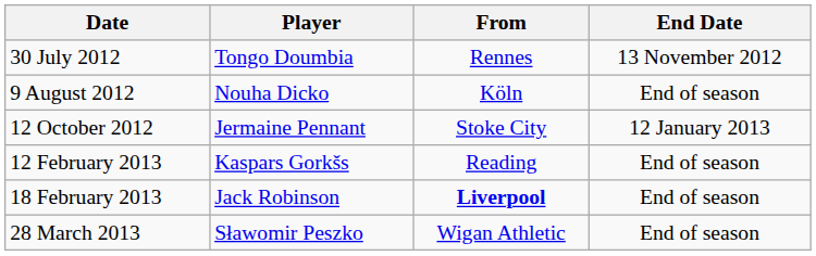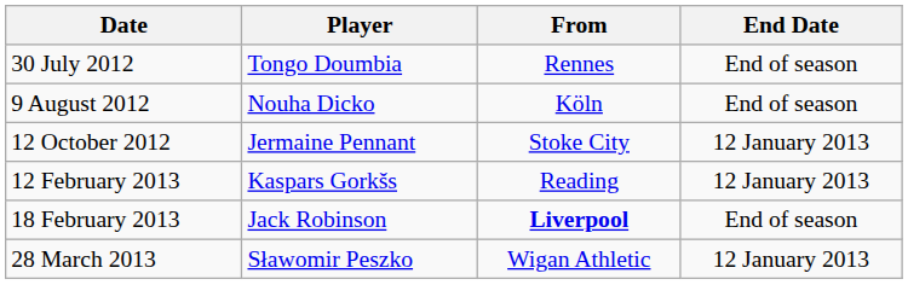 <table class="wikitable" style="text-align:center; font-size:95%;width:65%; text-align:left">
 <tr>
 <th><strong>Date</strong></th>
 <th><strong>Player</strong></th>
 <th><strong>From</strong></th>
 <th><strong>End Date</strong></th>
 </tr>
 <tr>
 <td>30 July 2012</td>
 <td> <a href='#'>Tongo Doumbia</a></td>
 <td style="text-align:center;"> <a href='#'>Rennes</a></td>
-<td style="text-align:center;">13 November 2012</td>
+<td style="text-align:center;">End of season</td>
 </tr>
 <tr>
 <td>9 August 2012</td>
 <td> <a href='#'>Nouha Dicko</a></td>
 <td style="text-align:center;"> <a href='#'>Köln</a></td>
 <td style="text-align:center;">End of season</td>
 </tr>
 <tr>
 <td>12 October 2012</td>
 <td> <a href='#'>Jermaine Pennant</a></td>
 <td style="text-align:center;"><a href='#'>Stoke City</a></td>
 <td style="text-align:center;">12 January 2013</td>
 </tr>
 <tr>
 <td>12 February 2013</td>
 <td> <a href='#'>Kaspars Gorkšs</a></td>
 <td style="text-align:center;"><a href='#'>Reading</a></td>
-<td style="text-align:center;">End of season</td>
+<td style="text-align:center;">12 January 2013</td>
 </tr>
 <tr>
 <td>18 February 2013</td>
 <td> <a href='#'>Jack Robinson</a></td>
 <td style="text-align:center;"><strong><a href='#'>Liverpool</a></strong></td>
 <td style="text-align:center;">End of season</td>
 </tr>
 <tr>
 <td>28 March 2013</td>
 <td> <a href='#'>Sławomir Peszko</a></td>
 <td style="text-align:center;"><a href='#'>Wigan Athletic</a></td>
-<td style="text-align:center;">End of season</td>
+<td style="text-align:center;">12 January 2013</td>
 </tr>
 </table>
